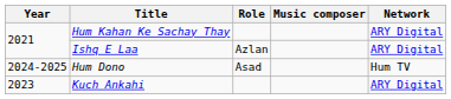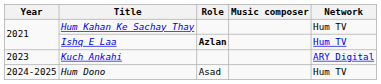 <table class="wikitable sortable plainrowheaders">
 <tr style="text-align:center;">
 <th scope="col">Year</th>
 <th scope="col">Title</th>
 <th scope="col">Role</th>
 <th>Music composer</th>
 <th scope="col">Network</th>
 </tr>
 <tr>
 <td rowspan="2">2021</td>
 <td><em><a href='#'>Hum Kahan Ke Sachay Thay</a></em></td>
 <td></td>
 <td></td>
-<td><a href='#'>ARY Digital</a></td>
+<td>Hum TV</td>
 </tr>
 <tr>
 <td><em><a href='#'>Ishq E Laa</a></em></td>
-<td>Azlan</td>
+<td><strong>Azlan</strong></td>
+<td></td>
+<td><a href='#'>Hum TV</a></td>
+</tr>
+<tr>
+<td>2023</td>
+<td><em><a href='#'>Kuch Ankahi</a></em></td>
+<td></td>
 <td></td>
 <td><a href='#'>ARY Digital</a></td>
 </tr>
 <tr>
 <td>2024-2025</td>
 <td><em>Hum Dono</em></td>
 <td>Asad</td>
 <td></td>
 <td>Hum TV</td>
 </tr>
-<tr>
-<td>2023</td>
-<td><em><a href='#'>Kuch Ankahi</a></em></td>
-<td></td>
-<td></td>
-<td><a href='#'>ARY Digital</a></td>
-</tr>
 </table>
